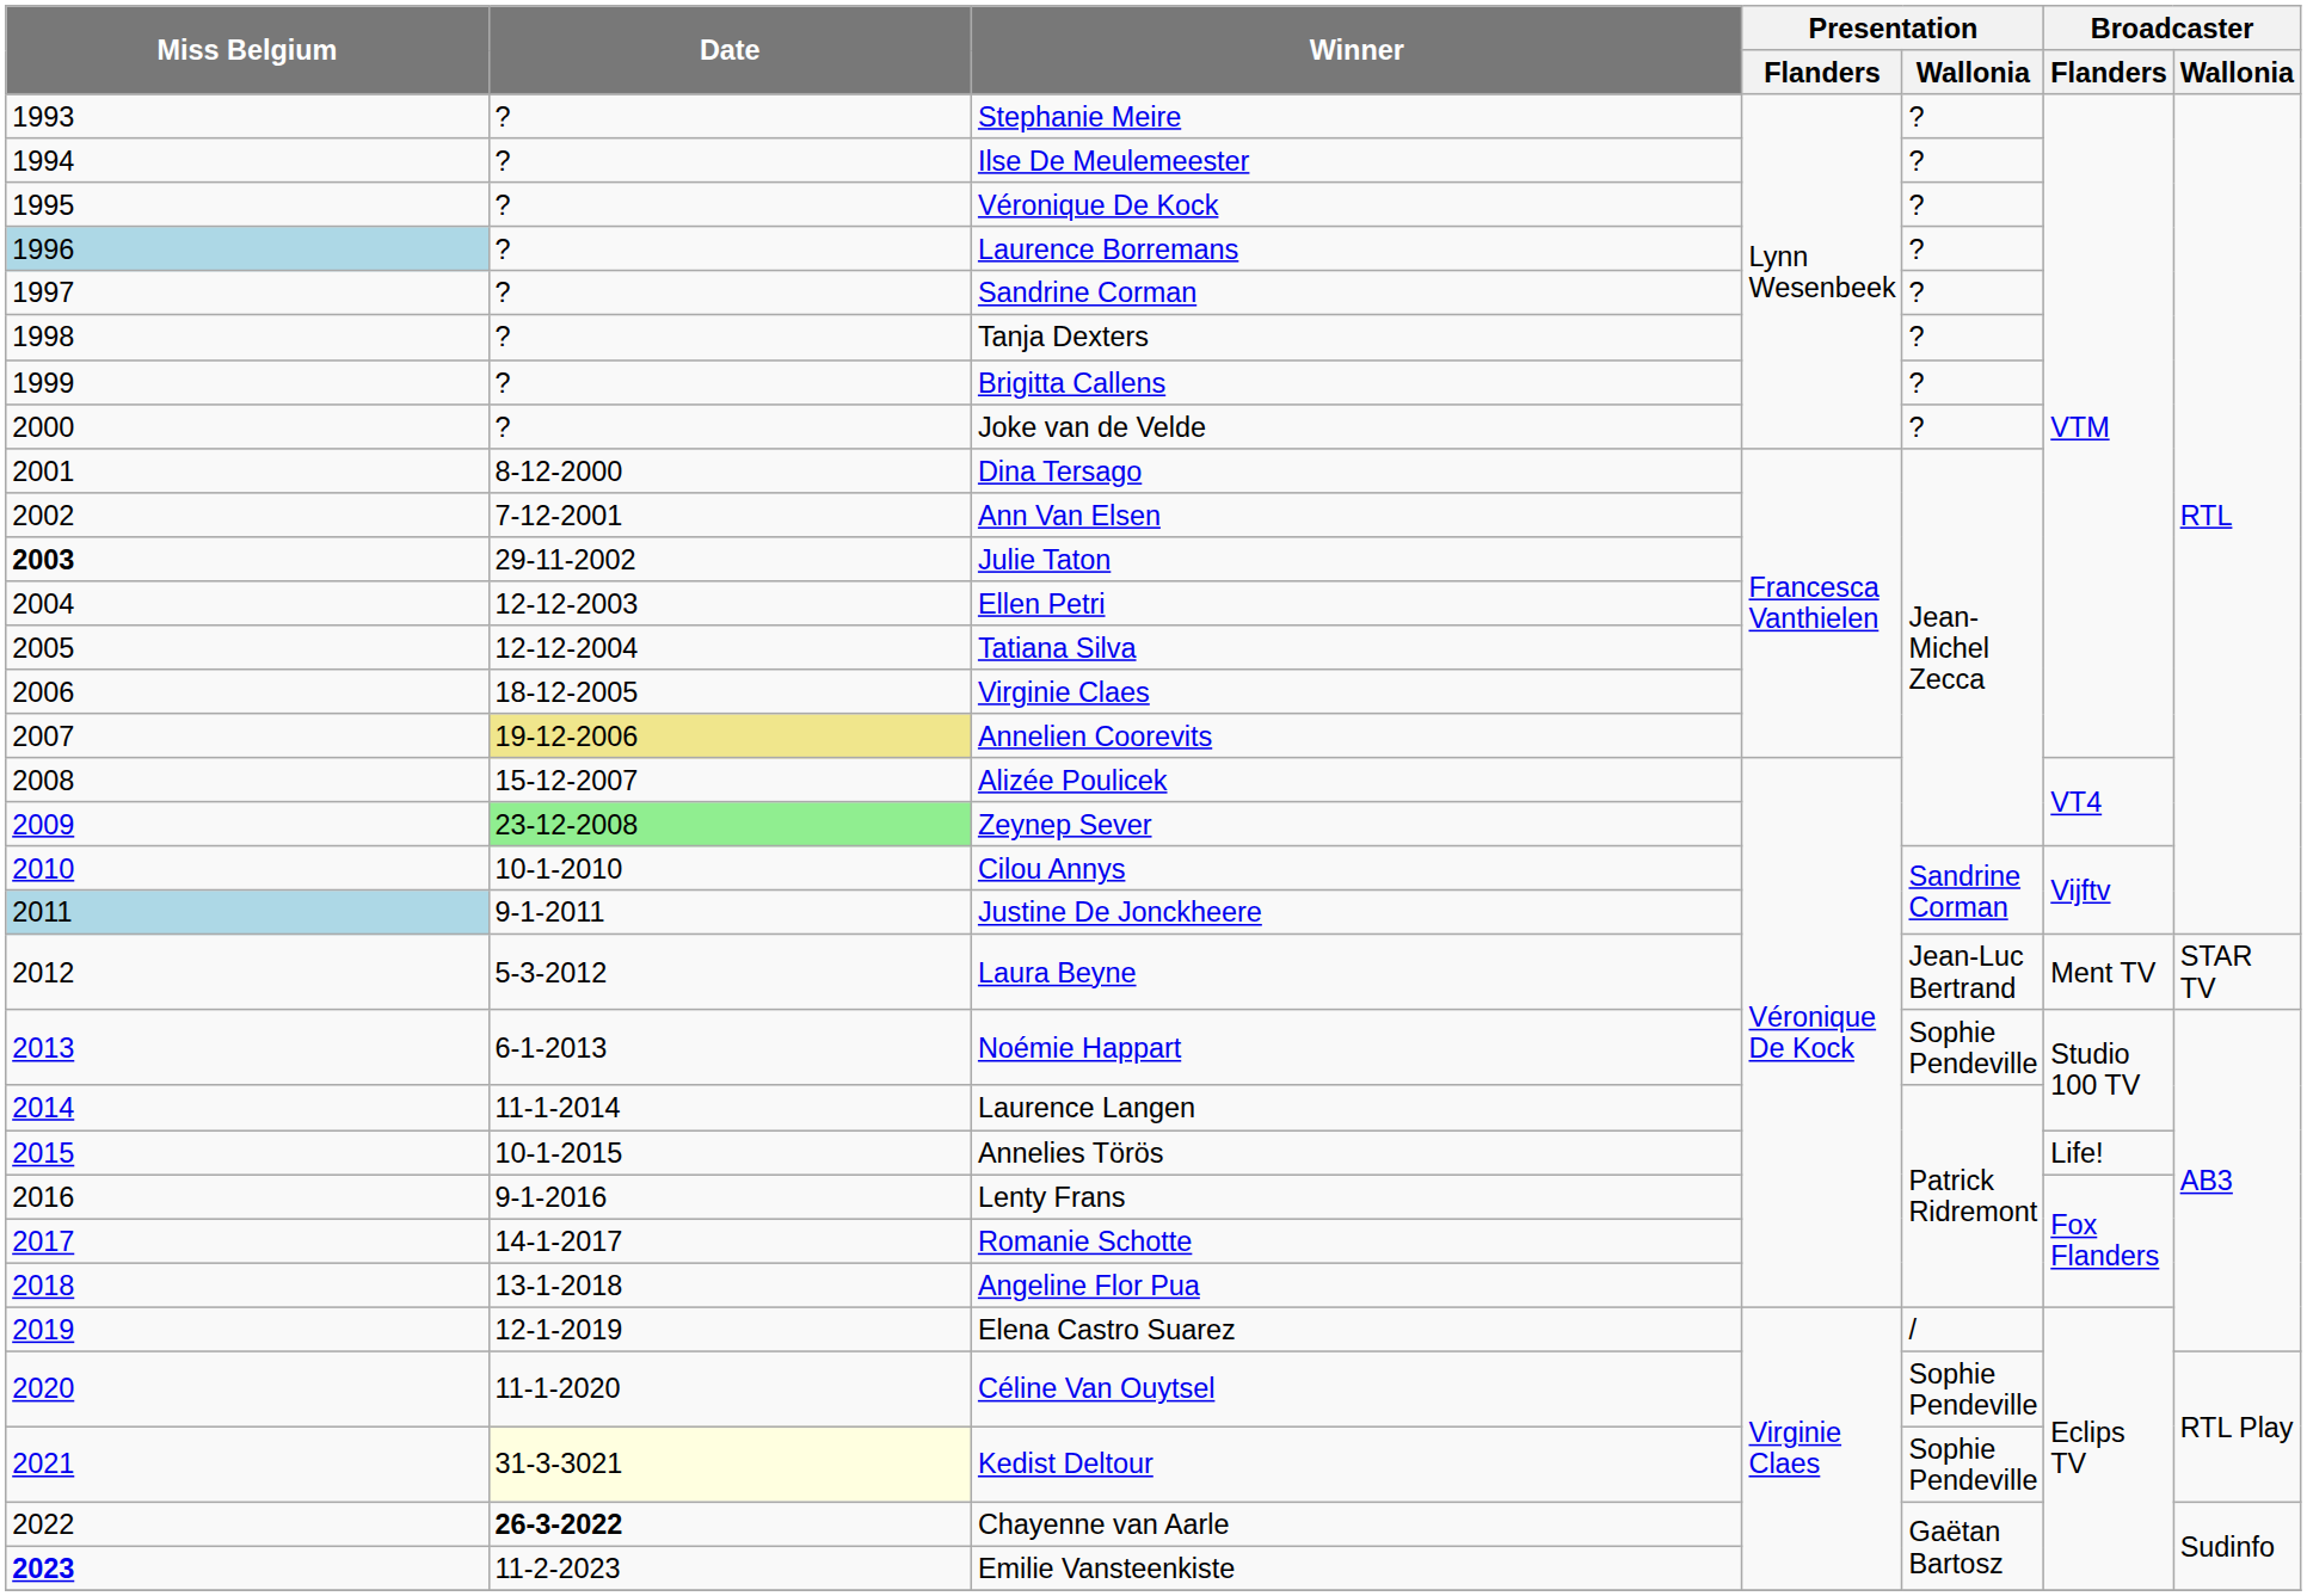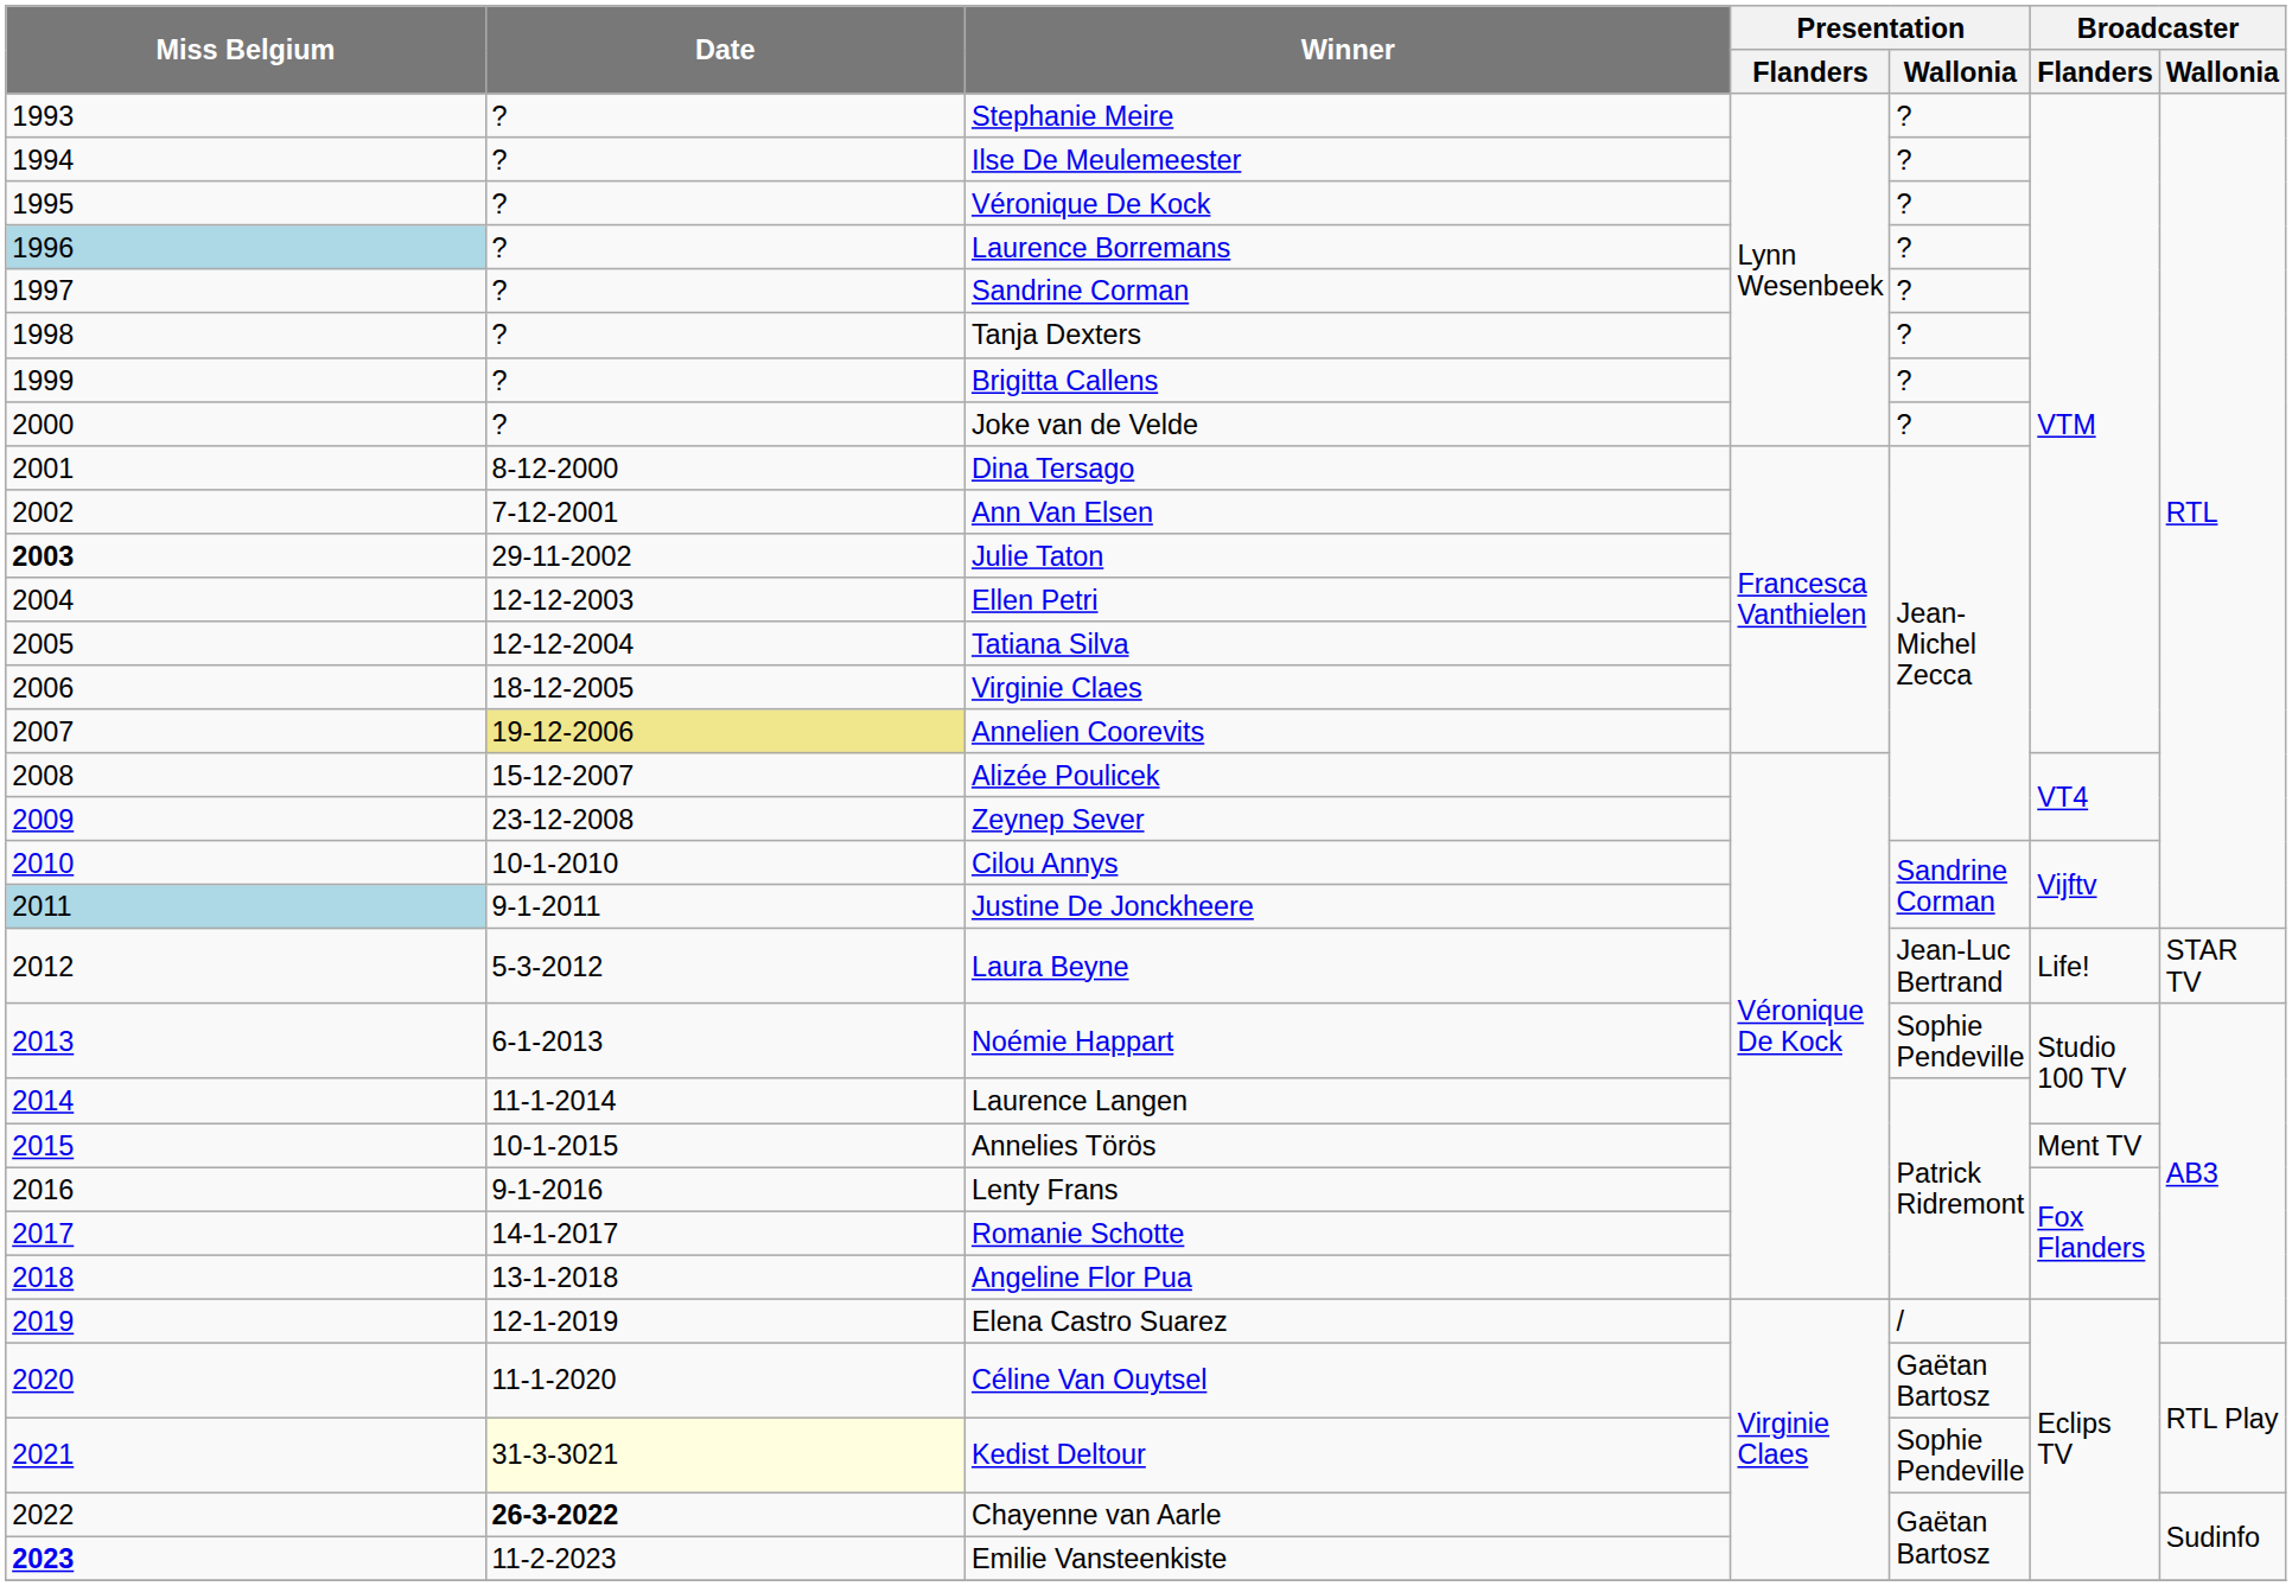 <table class="wikitable " style="font-size: 95%;">
 <tr>
 <th rowspan="2" width="60" style="background-color:#787878;color:#FFFFFF;">Miss Belgium</th>
 <th rowspan="2" width="60" style="background-color:#787878;color:#FFFFFF;">Date</th>
 <th rowspan="2" width="100" style="background-color:#787878;color:#FFFFFF;">Winner</th>
 <th colspan="2" style= width="250" style="background-color:#787878;color:#FFFFFF;">Presentation</th>
 <th colspan="2" style= width="250" style="background-color:#787878;color:#FFFFFF;">Broadcaster</th>
 </tr>
 <tr>
 <th style="width: 5%;">Flanders</th>
 <th style="width: 5%;">Wallonia</th>
 <th style="width: 5%;">Flanders</th>
 <th style="width: 5%;">Wallonia</th>
 </tr>
 <tr>
 <td>1993</td>
 <td>?</td>
 <td><a href='#'>Stephanie Meire</a></td>
 <td rowspan="8">Lynn Wesenbeek</td>
 <td>?</td>
 <td rowspan="15"><a href='#'>VTM</a></td>
 <td rowspan="19"><a href='#'>RTL</a></td>
 </tr>
 <tr>
 <td>1994</td>
 <td>?</td>
 <td><a href='#'>Ilse De Meulemeester</a></td>
 <td>?</td>
 </tr>
 <tr>
 <td>1995</td>
 <td>?</td>
 <td><a href='#'>Véronique De Kock</a></td>
 <td>?</td>
 </tr>
 <tr>
 <td style="background: lightblue;">1996</td>
 <td>?</td>
 <td><a href='#'>Laurence Borremans</a></td>
 <td>?</td>
 </tr>
 <tr>
 <td>1997</td>
 <td>?</td>
 <td><a href='#'>Sandrine Corman</a></td>
 <td>?</td>
 </tr>
 <tr>
 <td>1998</td>
 <td>?</td>
 <td>Tanja Dexters</td>
 <td>?</td>
 </tr>
 <tr>
 <td>1999</td>
 <td>?</td>
 <td><a href='#'>Brigitta Callens</a></td>
 <td>?</td>
 </tr>
 <tr>
 <td>2000</td>
 <td>?</td>
 <td>Joke van de Velde</td>
 <td>?</td>
 </tr>
 <tr>
 <td>2001</td>
 <td>8-12-2000</td>
 <td><a href='#'>Dina Tersago</a></td>
 <td rowspan="7"><a href='#'>Francesca Vanthielen</a></td>
 <td rowspan="9">Jean-Michel Zecca</td>
 </tr>
 <tr>
 <td>2002</td>
 <td>7-12-2001</td>
 <td><a href='#'>Ann Van Elsen</a></td>
 </tr>
 <tr>
 <td><strong>2003</strong></td>
 <td>29-11-2002</td>
 <td><a href='#'>Julie Taton</a></td>
 </tr>
 <tr>
 <td>2004</td>
 <td>12-12-2003</td>
 <td><a href='#'>Ellen Petri</a></td>
 </tr>
 <tr>
 <td>2005</td>
 <td>12-12-2004</td>
 <td><a href='#'>Tatiana Silva</a></td>
 </tr>
 <tr>
 <td>2006</td>
 <td>18-12-2005</td>
 <td><a href='#'>Virginie Claes</a></td>
 </tr>
 <tr>
 <td>2007</td>
 <td style="background: khaki;">19-12-2006</td>
 <td><a href='#'>Annelien Coorevits</a></td>
 </tr>
 <tr>
 <td>2008</td>
 <td>15-12-2007</td>
 <td><a href='#'>Alizée Poulicek</a></td>
 <td rowspan="11"><a href='#'>Véronique De Kock</a></td>
 <td rowspan="2"><a href='#'>VT4</a></td>
 </tr>
 <tr>
 <td><a href='#'>2009</a></td>
-<td style="background: lightgreen;">23-12-2008</td>
+<td>23-12-2008</td>
 <td><a href='#'>Zeynep Sever</a></td>
 </tr>
 <tr>
 <td><a href='#'>2010</a></td>
 <td>10-1-2010</td>
 <td><a href='#'>Cilou Annys</a></td>
 <td rowspan="2"><a href='#'>Sandrine Corman</a></td>
 <td rowspan="2"><a href='#'>Vijftv</a></td>
 </tr>
 <tr>
 <td style="background: lightblue;">2011</td>
 <td>9-1-2011</td>
 <td><a href='#'>Justine De Jonckheere</a></td>
 </tr>
 <tr>
 <td>2012</td>
 <td>5-3-2012</td>
 <td><a href='#'>Laura Beyne</a></td>
 <td>Jean-Luc Bertrand</td>
-<td>Ment TV</td>
+<td>Life!</td>
 <td>STAR TV</td>
 </tr>
 <tr>
 <td><a href='#'>2013</a></td>
 <td>6-1-2013</td>
 <td><a href='#'>Noémie Happart</a></td>
 <td>Sophie Pendeville</td>
 <td rowspan="2">Studio 100 TV</td>
 <td rowspan="7"><a href='#'>AB3</a></td>
 </tr>
 <tr>
 <td><a href='#'>2014</a></td>
 <td>11-1-2014</td>
 <td>Laurence Langen</td>
 <td rowspan="5">Patrick Ridremont</td>
 </tr>
 <tr>
 <td><a href='#'>2015</a></td>
 <td>10-1-2015</td>
 <td>Annelies Törös</td>
-<td>Life!</td>
+<td>Ment TV</td>
 </tr>
 <tr>
 <td>2016</td>
 <td>9-1-2016</td>
 <td>Lenty Frans</td>
 <td rowspan="3"><a href='#'>Fox Flanders</a></td>
 </tr>
 <tr>
 <td><a href='#'>2017</a></td>
 <td>14-1-2017</td>
 <td><a href='#'>Romanie Schotte</a></td>
 </tr>
 <tr>
 <td><a href='#'>2018</a></td>
 <td>13-1-2018</td>
 <td><a href='#'>Angeline Flor Pua</a></td>
 </tr>
 <tr>
 <td><a href='#'>2019</a></td>
 <td>12-1-2019</td>
 <td>Elena Castro Suarez</td>
 <td rowspan="5"><a href='#'>Virginie Claes</a></td>
 <td>/</td>
 <td rowspan="5">Eclips TV</td>
 </tr>
 <tr>
 <td><a href='#'>2020</a></td>
 <td>11-1-2020</td>
 <td><a href='#'>Céline Van Ouytsel</a></td>
-<td>Sophie Pendeville</td>
+<td>Gaëtan Bartosz</td>
 <td rowspan="2">RTL Play</td>
 </tr>
 <tr>
 <td><a href='#'>2021</a></td>
 <td style="background: lightyellow;">31-3-3021</td>
 <td><a href='#'>Kedist Deltour</a></td>
 <td>Sophie Pendeville</td>
 </tr>
 <tr>
 <td>2022</td>
 <td><strong>26-3-2022</strong></td>
 <td>Chayenne van Aarle</td>
 <td rowspan="2">Gaëtan Bartosz</td>
 <td rowspan="2">Sudinfo</td>
 </tr>
 <tr>
 <td><strong><a href='#'>2023</a></strong></td>
 <td>11-2-2023</td>
 <td>Emilie Vansteenkiste</td>
 </tr>
 <tr>
 </tr>
 </table>
